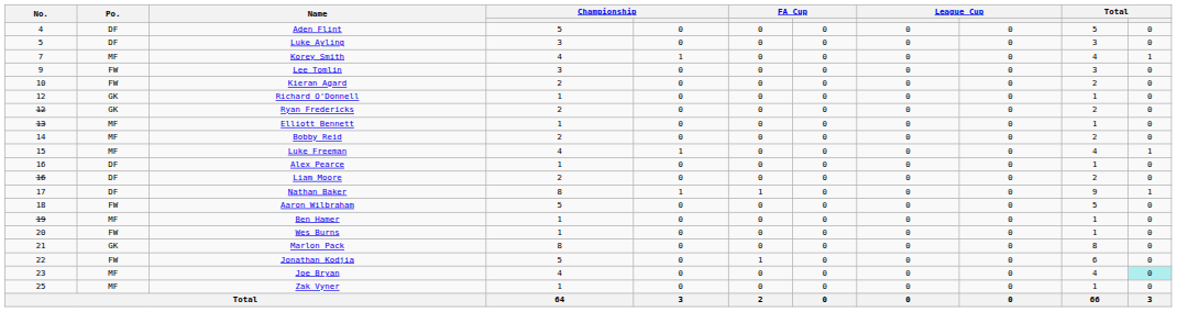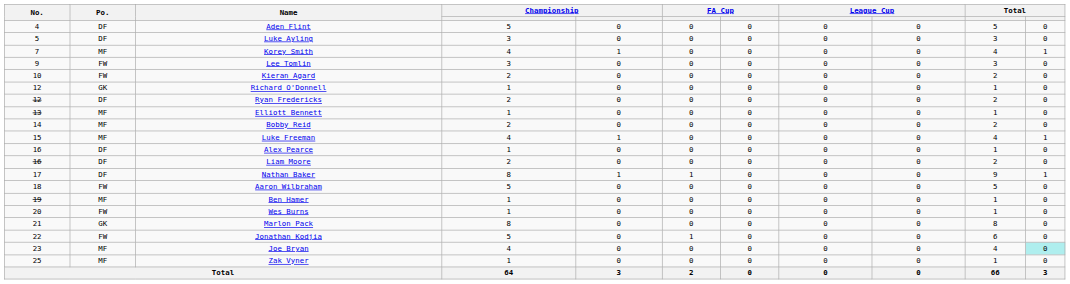 <table class="wikitable" style="text-align:center; font-size:85%; width:100%;">
 <tr>
 <th rowspan=2>No.</th>
 <th rowspan=2>Po.</th>
 <th rowspan=2>Name</th>
 <th colspan=2><a href='#'>Championship</a></th>
 <th colspan=2><a href='#'>FA Cup</a></th>
 <th colspan=2><a href='#'>League Cup</a></th>
 <th colspan=2>Total</th>
 </tr>
 <tr>
 <th></th>
 <th></th>
 <th></th>
 <th></th>
 <th></th>
 <th></th>
 <th></th>
 <th></th>
 </tr>
 <tr>
 <td>4</td>
 <td>DF</td>
 <td> <a href='#'>Aden Flint</a></td>
 <td>5</td>
 <td>0</td>
 <td>0</td>
 <td>0</td>
 <td>0</td>
 <td>0</td>
 <td>5</td>
 <td>0</td>
 </tr>
 <tr>
 <td>5</td>
 <td>DF</td>
 <td> <a href='#'>Luke Ayling</a></td>
 <td>3</td>
 <td>0</td>
 <td>0</td>
 <td>0</td>
 <td>0</td>
 <td>0</td>
 <td>3</td>
 <td>0</td>
 </tr>
 <tr>
 <td>7</td>
 <td>MF</td>
 <td> <a href='#'>Korey Smith</a></td>
 <td>4</td>
 <td>1</td>
 <td>0</td>
 <td>0</td>
 <td>0</td>
 <td>0</td>
 <td>4</td>
 <td>1</td>
 </tr>
 <tr>
 <td>9</td>
 <td>FW</td>
 <td> <a href='#'>Lee Tomlin</a></td>
 <td>3</td>
 <td>0</td>
 <td>0</td>
 <td>0</td>
 <td>0</td>
 <td>0</td>
 <td>3</td>
 <td>0</td>
 </tr>
 <tr>
 <td>10</td>
 <td>FW</td>
 <td> <a href='#'>Kieran Agard</a></td>
 <td>2</td>
 <td>0</td>
 <td>0</td>
 <td>0</td>
 <td>0</td>
 <td>0</td>
 <td>2</td>
 <td>0</td>
 </tr>
 <tr>
 <td>12</td>
 <td>GK</td>
 <td> <a href='#'>Richard O'Donnell</a></td>
 <td>1</td>
 <td>0</td>
 <td>0</td>
 <td>0</td>
 <td>0</td>
 <td>0</td>
 <td>1</td>
 <td>0</td>
 </tr>
 <tr>
 <td><s>12</s></td>
-<td>GK</td>
+<td>DF</td>
 <td> <a href='#'>Ryan Fredericks</a></td>
 <td>2</td>
 <td>0</td>
 <td>0</td>
 <td>0</td>
 <td>0</td>
 <td>0</td>
 <td>2</td>
 <td>0</td>
 </tr>
 <tr>
 <td><s>13</s></td>
 <td>MF</td>
 <td> <a href='#'>Elliott Bennett</a></td>
 <td>1</td>
 <td>0</td>
 <td>0</td>
 <td>0</td>
 <td>0</td>
 <td>0</td>
 <td>1</td>
 <td>0</td>
 </tr>
 <tr>
 <td>14</td>
 <td>MF</td>
 <td> <a href='#'>Bobby Reid</a></td>
 <td>2</td>
 <td>0</td>
 <td>0</td>
 <td>0</td>
 <td>0</td>
 <td>0</td>
 <td>2</td>
 <td>0</td>
 </tr>
 <tr>
 <td>15</td>
 <td>MF</td>
 <td> <a href='#'>Luke Freeman</a></td>
 <td>4</td>
 <td>1</td>
 <td>0</td>
 <td>0</td>
 <td>0</td>
 <td>0</td>
 <td>4</td>
 <td>1</td>
 </tr>
 <tr>
 <td>16</td>
 <td>DF</td>
 <td> <a href='#'>Alex Pearce</a></td>
 <td>1</td>
 <td>0</td>
 <td>0</td>
 <td>0</td>
 <td>0</td>
 <td>0</td>
 <td>1</td>
 <td>0</td>
 </tr>
 <tr>
 <td><s>16</s></td>
 <td>DF</td>
 <td> <a href='#'>Liam Moore</a></td>
 <td>2</td>
 <td>0</td>
 <td>0</td>
 <td>0</td>
 <td>0</td>
 <td>0</td>
 <td>2</td>
 <td>0</td>
 </tr>
 <tr>
 <td>17</td>
 <td>DF</td>
 <td> <a href='#'>Nathan Baker</a></td>
 <td>8</td>
 <td>1</td>
 <td>1</td>
 <td>0</td>
 <td>0</td>
 <td>0</td>
 <td>9</td>
 <td>1</td>
 </tr>
 <tr>
 <td>18</td>
 <td>FW</td>
 <td> <a href='#'>Aaron Wilbraham</a></td>
 <td>5</td>
 <td>0</td>
 <td>0</td>
 <td>0</td>
 <td>0</td>
 <td>0</td>
 <td>5</td>
 <td>0</td>
 </tr>
 <tr>
 <td><s>19</s></td>
 <td>MF</td>
 <td> <a href='#'>Ben Hamer</a></td>
 <td>1</td>
 <td>0</td>
 <td>0</td>
 <td>0</td>
 <td>0</td>
 <td>0</td>
 <td>1</td>
 <td>0</td>
 </tr>
 <tr>
 <td>20</td>
 <td>FW</td>
 <td> <a href='#'>Wes Burns</a></td>
 <td>1</td>
 <td>0</td>
 <td>0</td>
 <td>0</td>
 <td>0</td>
 <td>0</td>
 <td>1</td>
 <td>0</td>
 </tr>
 <tr>
 <td>21</td>
 <td>GK</td>
 <td> <a href='#'>Marlon Pack</a></td>
 <td>8</td>
 <td>0</td>
 <td>0</td>
 <td>0</td>
 <td>0</td>
 <td>0</td>
 <td>8</td>
 <td>0</td>
 </tr>
 <tr>
 <td>22</td>
 <td>FW</td>
 <td> <a href='#'>Jonathan Kodjia</a></td>
 <td>5</td>
 <td>0</td>
 <td>1</td>
 <td>0</td>
 <td>0</td>
 <td>0</td>
 <td>6</td>
 <td>0</td>
 </tr>
 <tr>
 <td>23</td>
 <td>MF</td>
 <td> <a href='#'>Joe Bryan</a></td>
 <td>4</td>
 <td>0</td>
 <td>0</td>
 <td>0</td>
 <td>0</td>
 <td>0</td>
 <td>4</td>
 <td style="background: paleturquoise;">0</td>
 </tr>
 <tr>
 <td>25</td>
 <td>MF</td>
 <td> <a href='#'>Zak Vyner</a></td>
 <td>1</td>
 <td>0</td>
 <td>0</td>
 <td>0</td>
 <td>0</td>
 <td>0</td>
 <td>1</td>
 <td>0</td>
 </tr>
 <tr>
 <th colspan=3>Total</th>
 <th>64</th>
 <th>3</th>
 <th>2</th>
 <th>0</th>
 <th>0</th>
 <th>0</th>
 <th>66</th>
 <th>3</th>
 </tr>
 </table>
